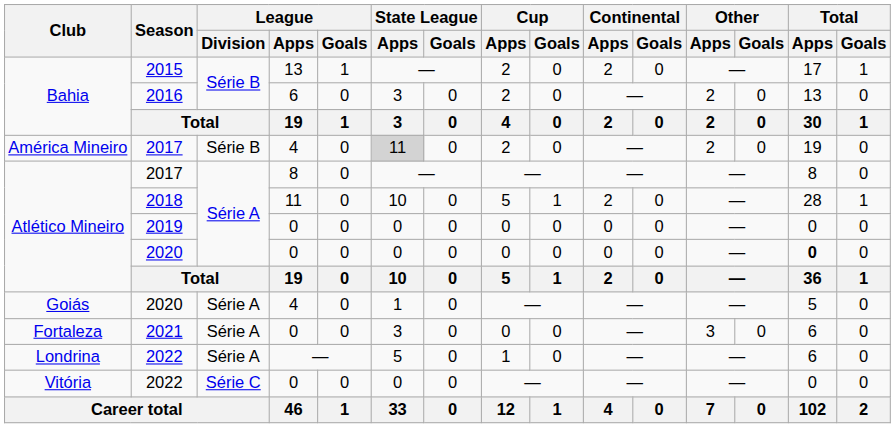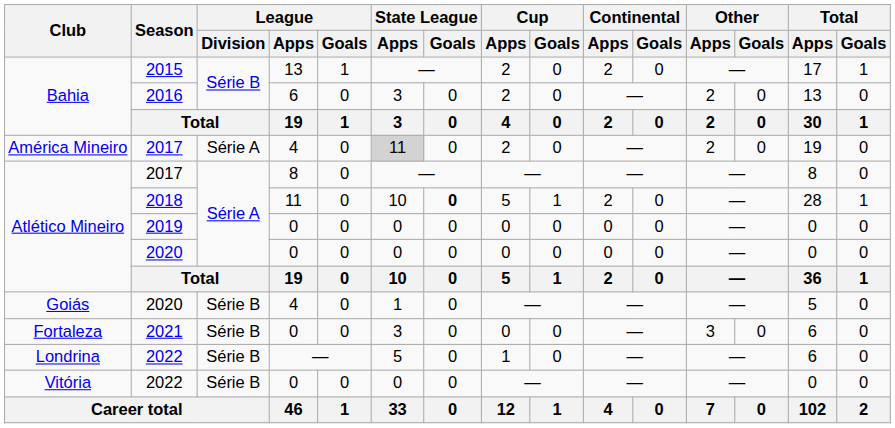 <table class="wikitable" style="text-align: center;">
 <tr>
 <th rowspan="2">Club</th>
 <th rowspan="2">Season</th>
 <th colspan="3">League</th>
 <th colspan="2">State League</th>
 <th colspan="2">Cup</th>
 <th colspan="2">Continental</th>
 <th colspan="2">Other</th>
 <th colspan="2">Total</th>
 </tr>
 <tr>
 <th>Division</th>
 <th>Apps</th>
 <th>Goals</th>
 <th>Apps</th>
 <th>Goals</th>
 <th>Apps</th>
 <th>Goals</th>
 <th>Apps</th>
 <th>Goals</th>
 <th>Apps</th>
 <th>Goals</th>
 <th>Apps</th>
 <th>Goals</th>
 </tr>
 <tr>
 <td rowspan=3 valign="center"><a href='#'>Bahia</a></td>
 <td><a href='#'>2015</a></td>
 <td rowspan=2><a href='#'>Série B</a></td>
 <td>13</td>
 <td>1</td>
 <td colspan="2">—</td>
 <td>2</td>
 <td>0</td>
 <td>2</td>
 <td>0</td>
 <td colspan="2">—</td>
 <td>17</td>
 <td>1</td>
 </tr>
 <tr>
 <td><a href='#'>2016</a></td>
 <td>6</td>
 <td>0</td>
 <td>3</td>
 <td>0</td>
 <td>2</td>
 <td>0</td>
 <td colspan="2">—</td>
 <td>2</td>
 <td>0</td>
 <td>13</td>
 <td>0</td>
 </tr>
 <tr>
 <th colspan="2">Total</th>
 <th>19</th>
 <th>1</th>
 <th>3</th>
 <th>0</th>
 <th>4</th>
 <th>0</th>
 <th>2</th>
 <th>0</th>
 <th>2</th>
 <th>0</th>
 <th>30</th>
 <th>1</th>
 </tr>
 <tr>
 <td valign="center"><a href='#'>América Mineiro</a></td>
 <td><a href='#'>2017</a></td>
-<td>Série B</td>
+<td>Série A</td>
 <td>4</td>
 <td>0</td>
 <td style="background: lightgrey;">11</td>
 <td>0</td>
 <td>2</td>
 <td>0</td>
 <td colspan="2">—</td>
 <td>2</td>
 <td>0</td>
 <td>19</td>
 <td>0</td>
 </tr>
 <tr>
 <td rowspan=5 valign="center"><a href='#'>Atlético Mineiro</a></td>
 <td>2017</td>
 <td rowspan=4><a href='#'>Série A</a></td>
 <td>8</td>
 <td>0</td>
 <td colspan="2">—</td>
 <td colspan="2">—</td>
 <td colspan="2">—</td>
 <td colspan="2">—</td>
 <td>8</td>
 <td>0</td>
 </tr>
 <tr>
 <td><a href='#'>2018</a></td>
 <td>11</td>
 <td>0</td>
 <td>10</td>
-<td>0</td>
+<td><strong>0</strong></td>
 <td>5</td>
 <td>1</td>
 <td>2</td>
 <td>0</td>
 <td colspan="2">—</td>
 <td>28</td>
 <td>1</td>
 </tr>
 <tr>
 <td><a href='#'>2019</a></td>
 <td>0</td>
 <td>0</td>
 <td>0</td>
 <td>0</td>
 <td>0</td>
 <td>0</td>
 <td>0</td>
 <td>0</td>
 <td colspan="2">—</td>
 <td>0</td>
 <td>0</td>
 </tr>
 <tr>
 <td><a href='#'>2020</a></td>
 <td>0</td>
 <td>0</td>
 <td>0</td>
 <td>0</td>
 <td>0</td>
 <td>0</td>
 <td>0</td>
 <td>0</td>
 <td colspan="2">—</td>
-<td><strong>0</strong></td>
+<td>0</td>
 <td>0</td>
 </tr>
 <tr>
 <th colspan="2">Total</th>
 <th>19</th>
 <th>0</th>
 <th>10</th>
 <th>0</th>
 <th>5</th>
 <th>1</th>
 <th>2</th>
 <th>0</th>
 <th colspan="2">—</th>
 <th>36</th>
 <th>1</th>
 </tr>
 <tr>
 <td valign="center"><a href='#'>Goiás</a></td>
 <td>2020</td>
-<td>Série A</td>
+<td>Série B</td>
 <td>4</td>
 <td>0</td>
 <td>1</td>
 <td>0</td>
 <td colspan="2">—</td>
 <td colspan="2">—</td>
 <td colspan="2">—</td>
 <td>5</td>
 <td>0</td>
 </tr>
 <tr>
 <td valign="center"><a href='#'>Fortaleza</a></td>
 <td><a href='#'>2021</a></td>
-<td>Série A</td>
+<td>Série B</td>
 <td>0</td>
 <td>0</td>
 <td>3</td>
 <td>0</td>
 <td>0</td>
 <td>0</td>
 <td colspan="2">—</td>
 <td>3</td>
 <td>0</td>
 <td>6</td>
 <td>0</td>
 </tr>
 <tr>
 <td valign="center"><a href='#'>Londrina</a></td>
 <td><a href='#'>2022</a></td>
-<td>Série A</td>
+<td>Série B</td>
 <td colspan="2">—</td>
 <td>5</td>
 <td>0</td>
 <td>1</td>
 <td>0</td>
 <td colspan="2">—</td>
 <td colspan="2">—</td>
 <td>6</td>
 <td>0</td>
 </tr>
 <tr>
 <td valign="center"><a href='#'>Vitória</a></td>
 <td>2022</td>
-<td><a href='#'>Série C</a></td>
+<td>Série B</td>
 <td>0</td>
 <td>0</td>
 <td>0</td>
 <td>0</td>
 <td colspan="2">—</td>
 <td colspan="2">—</td>
 <td colspan="2">—</td>
 <td>0</td>
 <td>0</td>
 </tr>
 <tr>
 <th colspan="3"><strong>Career total</strong></th>
 <th>46</th>
 <th>1</th>
 <th>33</th>
 <th>0</th>
 <th>12</th>
 <th>1</th>
 <th>4</th>
 <th>0</th>
 <th>7</th>
 <th>0</th>
 <th>102</th>
 <th>2</th>
 </tr>
 </table>
